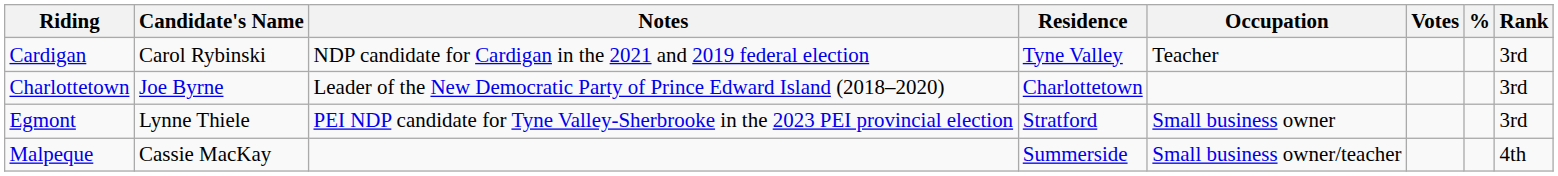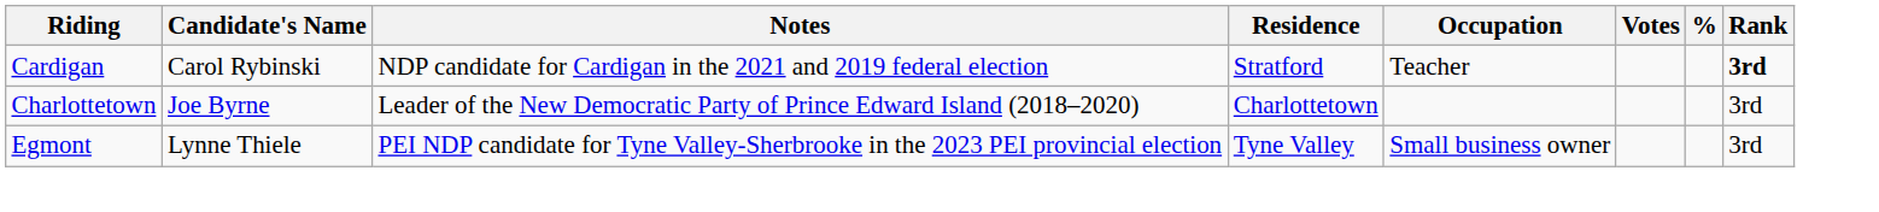 <table class="wikitable sortable">
 <tr>
 <th>Riding<br></th>
 <th>Candidate's Name</th>
 <th>Notes</th>
 <th>Residence</th>
 <th>Occupation</th>
 <th>Votes</th>
 <th>%</th>
 <th>Rank</th>
 </tr>
 <tr>
 <td><a href='#'>Cardigan</a></td>
 <td>Carol Rybinski</td>
 <td>NDP candidate for <a href='#'>Cardigan</a> in the <a href='#'>2021</a> and <a href='#'>2019 federal election</a></td>
-<td><a href='#'>Tyne Valley</a></td>
+<td><a href='#'>Stratford</a></td>
 <td>Teacher</td>
 <td></td>
 <td></td>
-<td>3rd</td>
+<td><strong>3rd</strong></td>
 </tr>
 <tr>
 <td><a href='#'>Charlottetown</a></td>
 <td><a href='#'>Joe Byrne</a></td>
 <td>Leader of the <a href='#'>New Democratic Party of Prince Edward Island</a> (2018–2020)</td>
 <td><a href='#'>Charlottetown</a></td>
 <td></td>
 <td></td>
 <td></td>
 <td>3rd</td>
 </tr>
 <tr>
 <td><a href='#'>Egmont</a></td>
 <td>Lynne Thiele</td>
 <td><a href='#'>PEI NDP</a> candidate for <a href='#'>Tyne Valley-Sherbrooke</a> in the <a href='#'>2023 PEI provincial election</a></td>
-<td><a href='#'>Stratford</a></td>
+<td><a href='#'>Tyne Valley</a></td>
 <td><a href='#'>Small business</a> owner</td>
 <td></td>
 <td></td>
 <td>3rd</td>
 </tr>
-<tr>
-<td><a href='#'>Malpeque</a></td>
-<td>Cassie MacKay</td>
-<td></td>
-<td><a href='#'>Summerside</a></td>
-<td><a href='#'>Small business</a> owner/teacher</td>
-<td></td>
-<td></td>
-<td>4th</td>
-</tr>
 </table>
